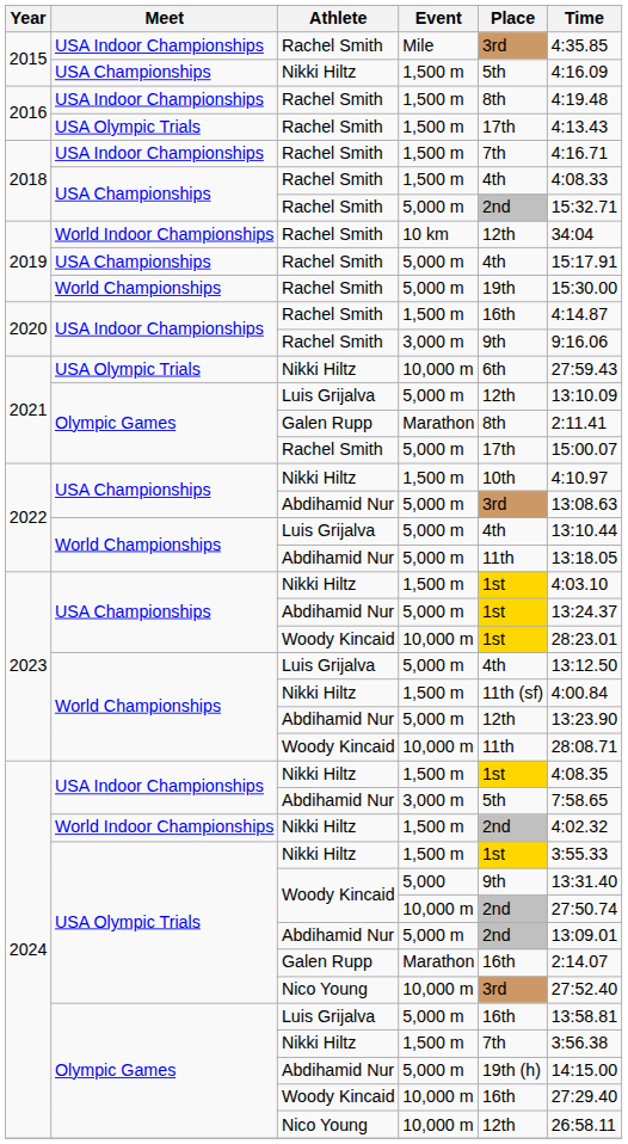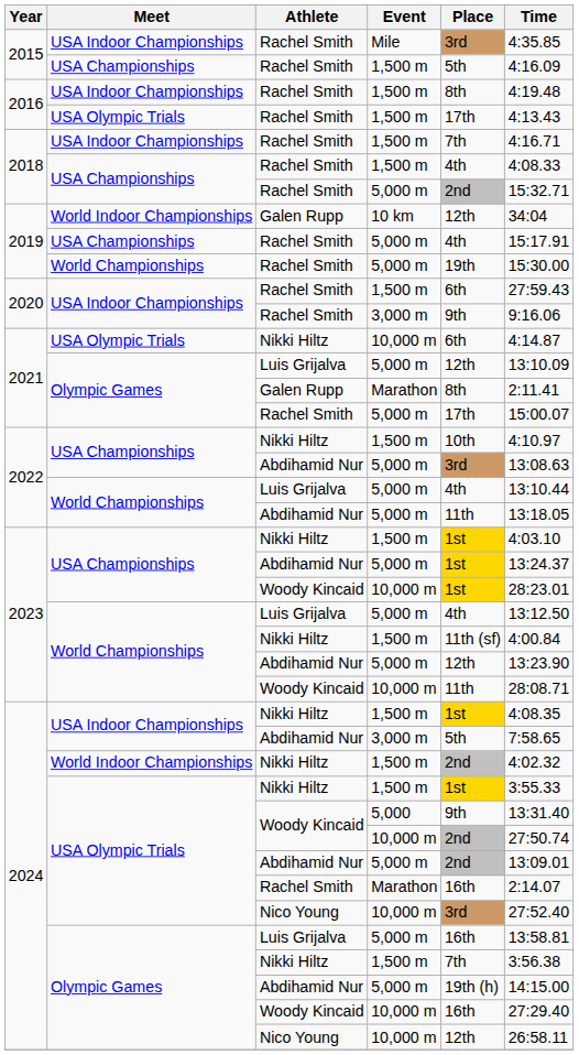 <table class="wikitable sortable">
 <tr>
 <th>Year</th>
 <th>Meet</th>
 <th>Athlete</th>
 <th>Event</th>
 <th>Place</th>
 <th>Time</th>
 </tr>
 <tr>
 <td rowspan=2>2015</td>
 <td><a href='#'>USA Indoor Championships</a></td>
 <td>Rachel Smith</td>
 <td>Mile</td>
 <td bgcolor=cc9966>3rd</td>
 <td>4:35.85</td>
 </tr>
 <tr>
 <td><a href='#'>USA Championships</a></td>
-<td>Nikki Hiltz</td>
+<td>Rachel Smith</td>
 <td>1,500 m</td>
 <td>5th</td>
 <td>4:16.09</td>
 </tr>
 <tr>
 <td rowspan=2>2016</td>
 <td><a href='#'>USA Indoor Championships</a></td>
 <td>Rachel Smith</td>
 <td>1,500 m</td>
 <td>8th</td>
 <td>4:19.48</td>
 </tr>
 <tr>
 <td><a href='#'>USA Olympic Trials</a></td>
 <td>Rachel Smith</td>
 <td>1,500 m</td>
 <td>17th</td>
 <td>4:13.43</td>
 </tr>
 <tr>
 <td rowspan=3>2018</td>
 <td><a href='#'>USA Indoor Championships</a></td>
 <td>Rachel Smith</td>
 <td>1,500 m</td>
 <td>7th</td>
 <td>4:16.71</td>
 </tr>
 <tr>
 <td rowspan=2><a href='#'>USA Championships</a></td>
 <td>Rachel Smith</td>
 <td>1,500 m</td>
 <td>4th</td>
 <td>4:08.33</td>
 </tr>
 <tr>
 <td>Rachel Smith</td>
 <td>5,000 m</td>
 <td bgcolor=silver>2nd</td>
 <td>15:32.71</td>
 </tr>
 <tr>
 <td rowspan=3>2019</td>
 <td><a href='#'>World Indoor Championships</a></td>
-<td>Rachel Smith</td>
+<td>Galen Rupp</td>
 <td>10 km</td>
 <td>12th</td>
 <td>34:04</td>
 </tr>
 <tr>
 <td rowspan=1><a href='#'>USA  Championships</a></td>
 <td>Rachel Smith</td>
 <td>5,000 m</td>
 <td>4th</td>
 <td>15:17.91</td>
 </tr>
 <tr>
 <td><a href='#'>World Championships</a></td>
 <td>Rachel Smith</td>
 <td>5,000 m</td>
 <td>19th</td>
 <td>15:30.00</td>
 </tr>
 <tr>
 <td rowspan=2>2020</td>
 <td rowspan=2><a href='#'>USA Indoor Championships</a></td>
 <td>Rachel Smith</td>
 <td>1,500 m</td>
-<td>16th</td>
-<td>4:14.87</td>
+<td>6th</td>
+<td>27:59.43</td>
 </tr>
 <tr>
 <td>Rachel Smith</td>
 <td>3,000 m</td>
 <td>9th</td>
 <td>9:16.06</td>
 </tr>
 <tr>
 <td rowspan=4>2021</td>
 <td><a href='#'>USA Olympic Trials</a></td>
 <td>Nikki Hiltz</td>
 <td>10,000 m</td>
 <td>6th</td>
-<td>27:59.43</td>
+<td>4:14.87</td>
 </tr>
 <tr>
 <td rowspan=3><a href='#'>Olympic Games</a></td>
 <td>Luis Grijalva</td>
 <td>5,000 m</td>
 <td>12th</td>
 <td>13:10.09</td>
 </tr>
 <tr>
 <td>Galen Rupp</td>
 <td>Marathon</td>
 <td>8th</td>
 <td>2:11.41</td>
 </tr>
 <tr>
 <td>Rachel Smith</td>
 <td>5,000 m</td>
 <td>17th</td>
 <td>15:00.07</td>
 </tr>
 <tr>
 <td rowspan=4>2022</td>
 <td rowspan=2><a href='#'> USA Championships</a></td>
 <td>Nikki Hiltz</td>
 <td>1,500 m</td>
 <td>10th</td>
 <td>4:10.97</td>
 </tr>
 <tr>
 <td>Abdihamid Nur</td>
 <td>5,000 m</td>
 <td bgcolor=cc9966>3rd</td>
 <td>13:08.63</td>
 </tr>
 <tr>
 <td rowspan=2><a href='#'>World Championships</a></td>
 <td>Luis Grijalva</td>
 <td>5,000 m</td>
 <td>4th</td>
 <td>13:10.44</td>
 </tr>
 <tr>
 <td>Abdihamid Nur</td>
 <td>5,000 m</td>
 <td>11th</td>
 <td>13:18.05</td>
 </tr>
 <tr>
 <td rowspan=7>2023</td>
 <td rowspan=3><a href='#'> USA Championships</a></td>
 <td>Nikki Hiltz</td>
 <td>1,500 m</td>
 <td bgcolor=gold>1st</td>
 <td>4:03.10</td>
 </tr>
 <tr>
 <td>Abdihamid Nur</td>
 <td>5,000 m</td>
 <td bgcolor=gold>1st</td>
 <td>13:24.37</td>
 </tr>
 <tr>
 <td>Woody Kincaid</td>
 <td>10,000 m</td>
 <td bgcolor=gold>1st</td>
 <td>28:23.01</td>
 </tr>
 <tr>
 <td rowspan=4><a href='#'>World Championships</a></td>
 <td>Luis Grijalva</td>
 <td>5,000 m</td>
 <td>4th</td>
 <td>13:12.50</td>
 </tr>
 <tr>
 <td>Nikki Hiltz</td>
 <td>1,500 m</td>
 <td>11th (sf)</td>
 <td>4:00.84</td>
 </tr>
 <tr>
 <td>Abdihamid Nur</td>
 <td>5,000 m</td>
 <td>12th</td>
 <td>13:23.90</td>
 </tr>
 <tr>
 <td>Woody Kincaid</td>
 <td>10,000 m</td>
 <td>11th</td>
 <td>28:08.71</td>
 </tr>
 <tr>
 <td rowspan=14>2024</td>
 <td rowspan=2><a href='#'>USA Indoor Championships</a></td>
 <td>Nikki Hiltz</td>
 <td>1,500 m</td>
 <td bgcolor=gold>1st</td>
 <td>4:08.35</td>
 </tr>
 <tr>
 <td>Abdihamid Nur</td>
 <td>3,000 m</td>
 <td>5th</td>
 <td>7:58.65</td>
 </tr>
 <tr>
 <td><a href='#'>World Indoor Championships</a></td>
 <td>Nikki Hiltz</td>
 <td>1,500 m</td>
 <td bgcolor=silver>2nd</td>
 <td>4:02.32</td>
 </tr>
 <tr>
 <td rowspan=6><a href='#'>USA Olympic Trials</a></td>
 <td>Nikki Hiltz</td>
 <td>1,500 m</td>
 <td bgcolor=gold>1st</td>
 <td>3:55.33</td>
 </tr>
 <tr>
 <td rowspan=2>Woody Kincaid</td>
 <td>5,000</td>
 <td>9th</td>
 <td>13:31.40</td>
 </tr>
 <tr>
 <td>10,000 m</td>
 <td bgcolor=silver>2nd</td>
 <td>27:50.74</td>
 </tr>
 <tr>
 <td>Abdihamid Nur</td>
 <td>5,000 m</td>
 <td bgcolor=silver>2nd</td>
 <td>13:09.01</td>
 </tr>
 <tr>
-<td>Galen Rupp</td>
+<td>Rachel Smith</td>
 <td>Marathon</td>
 <td>16th</td>
 <td>2:14.07</td>
 </tr>
 <tr>
 <td>Nico Young</td>
 <td>10,000 m</td>
 <td bgcolor=cc9966>3rd</td>
 <td>27:52.40</td>
 </tr>
 <tr>
 <td rowspan=5><a href='#'>Olympic Games</a></td>
 <td>Luis Grijalva</td>
 <td>5,000 m</td>
 <td>16th</td>
 <td>13:58.81</td>
 </tr>
 <tr>
 <td>Nikki Hiltz</td>
 <td>1,500 m</td>
 <td>7th</td>
 <td>3:56.38</td>
 </tr>
 <tr>
 <td>Abdihamid Nur</td>
 <td>5,000 m</td>
 <td>19th (h)</td>
 <td>14:15.00</td>
 </tr>
 <tr>
 <td>Woody Kincaid</td>
 <td>10,000 m</td>
 <td>16th</td>
 <td>27:29.40</td>
 </tr>
 <tr>
 <td>Nico Young</td>
 <td>10,000 m</td>
 <td>12th</td>
 <td>26:58.11</td>
 </tr>
 <tr>
 </tr>
 </table>
